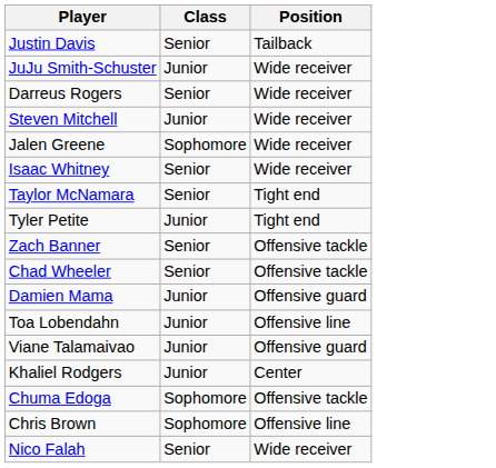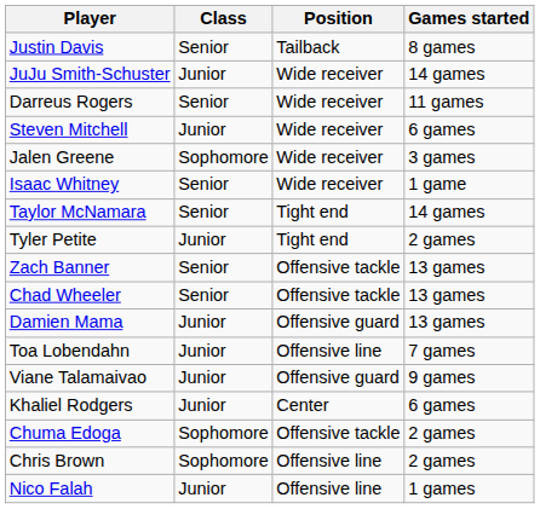 <table class="wikitable">
 <tr>
 <th>Player</th>
 <th>Class</th>
 <th>Position</th>
+<th>Games started</th>
 </tr>
 <tr>
 <td><a href='#'>Justin Davis</a></td>
 <td>Senior</td>
 <td>Tailback</td>
+<td>8 games</td>
 </tr>
 <tr>
 <td><a href='#'>JuJu Smith-Schuster</a></td>
 <td>Junior</td>
 <td>Wide receiver</td>
+<td>14 games</td>
 </tr>
 <tr>
 <td>Darreus Rogers</td>
 <td>Senior</td>
 <td>Wide receiver</td>
+<td>11 games</td>
 </tr>
 <tr>
 <td><a href='#'>Steven Mitchell</a></td>
 <td>Junior </td>
 <td>Wide receiver</td>
+<td>6 games</td>
 </tr>
 <tr>
 <td>Jalen Greene</td>
 <td>Sophomore </td>
 <td>Wide receiver</td>
+<td>3 games</td>
 </tr>
 <tr>
 <td><a href='#'>Isaac Whitney</a></td>
 <td>Senior </td>
 <td>Wide receiver</td>
+<td>1 game</td>
 </tr>
 <tr>
 <td><a href='#'>Taylor McNamara</a></td>
 <td>Senior </td>
 <td>Tight end</td>
+<td>14 games</td>
 </tr>
 <tr>
 <td>Tyler Petite</td>
 <td>Junior</td>
 <td>Tight end</td>
+<td>2 games</td>
 </tr>
 <tr>
 <td><a href='#'>Zach Banner</a></td>
 <td>Senior </td>
 <td>Offensive tackle</td>
+<td>13 games</td>
 </tr>
 <tr>
 <td><a href='#'>Chad Wheeler</a></td>
 <td>Senior </td>
 <td>Offensive tackle</td>
+<td>13 games</td>
 </tr>
 <tr>
 <td><a href='#'>Damien Mama</a></td>
 <td>Junior</td>
 <td>Offensive guard</td>
+<td>13 games</td>
 </tr>
 <tr>
 <td>Toa Lobendahn</td>
 <td>Junior</td>
 <td>Offensive line</td>
+<td>7 games</td>
 </tr>
 <tr>
 <td>Viane Talamaivao</td>
 <td>Junior</td>
 <td>Offensive guard</td>
+<td>9 games</td>
 </tr>
 <tr>
 <td>Khaliel Rodgers</td>
 <td>Junior </td>
 <td>Center</td>
+<td>6 games</td>
 </tr>
 <tr>
 <td><a href='#'>Chuma Edoga</a></td>
 <td>Sophomore</td>
 <td>Offensive tackle</td>
+<td>2 games</td>
 </tr>
 <tr>
 <td>Chris Brown</td>
 <td>Sophomore </td>
 <td>Offensive line</td>
+<td>2 games</td>
 </tr>
 <tr>
 <td><a href='#'>Nico Falah</a></td>
-<td>Senior </td>
-<td>Wide receiver</td>
+<td>Junior </td>
+<td>Offensive line</td>
+<td>1 games</td>
 </tr>
 </table>
